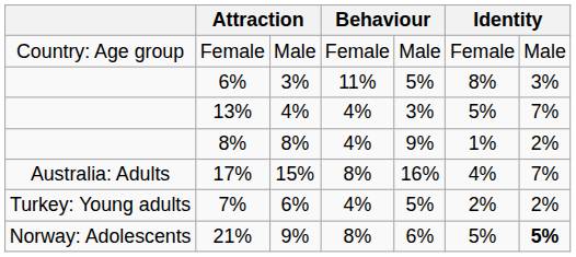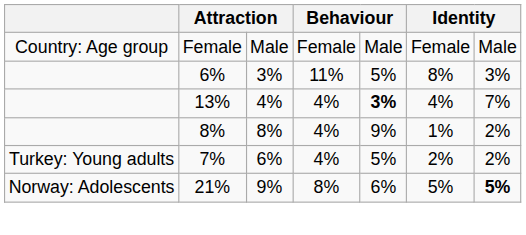 <table class="wikitable" style="text-align: center;">
 <tr>
 <th></th>
 <th colspan="2">Attraction</th>
 <th colspan="2">Behaviour</th>
 <th colspan="2">Identity</th>
 </tr>
 <tr>
 <td>Country: Age group</td>
 <td>Female</td>
 <td>Male</td>
 <td>Female</td>
 <td>Male</td>
 <td>Female</td>
 <td>Male</td>
 </tr>
 <tr>
 <td><br></td>
 <td>6%</td>
 <td>3%</td>
 <td>11%</td>
 <td>5%</td>
 <td>8%</td>
 <td>3%</td>
 </tr>
 <tr>
 <td><br></td>
 <td>13%</td>
 <td>4%</td>
 <td>4%</td>
-<td>3%</td>
-<td>5%</td>
+<td><strong>3%</strong></td>
+<td>4%</td>
 <td>7%</td>
 </tr>
 <tr>
 <td><br></td>
 <td>8%</td>
 <td>8%</td>
 <td>4%</td>
 <td>9%</td>
 <td>1%</td>
 <td>2%</td>
-</tr>
-<tr>
-<td>Australia: Adults</td>
-<td>17%</td>
-<td>15%</td>
-<td>8%</td>
-<td>16%</td>
-<td>4%</td>
-<td>7%</td>
 </tr>
 <tr>
 <td>Turkey: Young adults</td>
 <td>7%</td>
 <td>6%</td>
 <td>4%</td>
 <td>5%</td>
 <td>2%</td>
 <td>2%</td>
 </tr>
 <tr>
 <td>Norway: Adolescents</td>
 <td>21%</td>
 <td>9%</td>
 <td>8%</td>
 <td>6%</td>
 <td>5%</td>
 <td><strong>5%</strong></td>
 </tr>
 </table>
